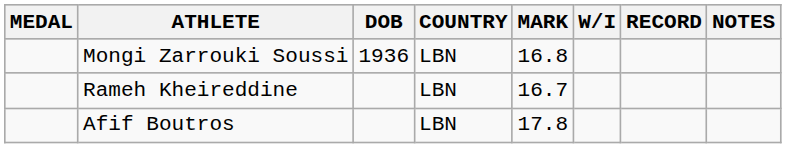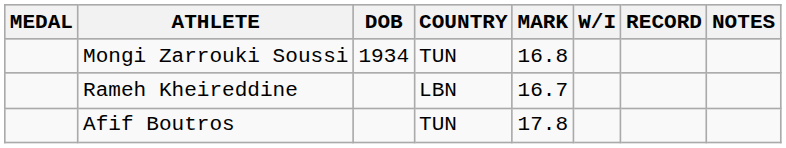 <table class="wikitable">
 <tr>
 <th>MEDAL</th>
 <th>ATHLETE</th>
 <th>DOB</th>
 <th>COUNTRY</th>
 <th>MARK</th>
 <th>W/I</th>
 <th>RECORD</th>
 <th>NOTES</th>
 </tr>
 <tr>
 <td></td>
 <td>Mongi Zarrouki Soussi</td>
-<td>1936</td>
-<td>LBN</td>
+<td>1934</td>
+<td>TUN</td>
 <td>16.8</td>
 <td></td>
 <td></td>
 <td></td>
 </tr>
 <tr>
 <td></td>
 <td>Rameh Kheireddine</td>
 <td></td>
 <td>LBN</td>
 <td>16.7</td>
 <td></td>
 <td></td>
 <td></td>
 </tr>
 <tr>
 <td></td>
 <td>Afif Boutros</td>
 <td></td>
-<td>LBN</td>
+<td>TUN</td>
 <td>17.8</td>
 <td></td>
 <td></td>
 <td></td>
 </tr>
 </table>
